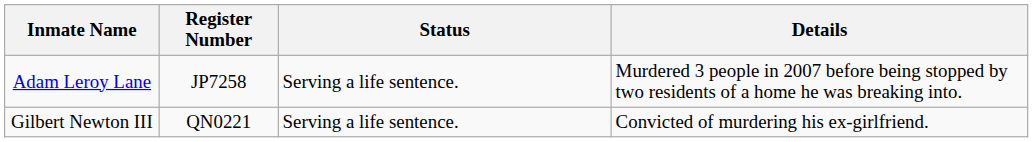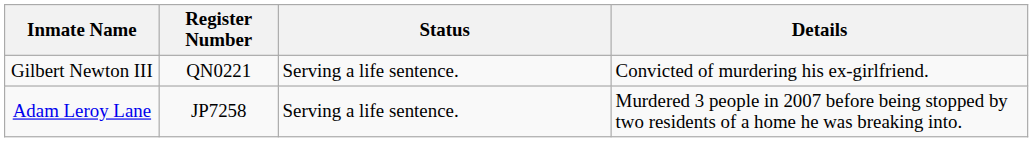 <table class="wikitable sortable">
 <tr>
 <th width=13%>Inmate Name</th>
 <th width=10%>Register Number</th>
 <th width=28%>Status</th>
 <th width=35%>Details</th>
 </tr>
 <tr>
+<td style="text-align:center;">Gilbert Newton III</td>
+<td style="text-align:center;">QN0221</td>
+<td>Serving a life sentence.</td>
+<td>Convicted of murdering his ex-girlfriend.</td>
+</tr>
+<tr>
 <td style="text-align:center;"><a href='#'>Adam Leroy Lane</a></td>
 <td style="text-align:center;">JP7258</td>
 <td>Serving a life sentence.</td>
 <td>Murdered 3 people in 2007 before being stopped by two residents of a home he was breaking into.</td>
 </tr>
-<tr>
-<td style="text-align:center;">Gilbert Newton III</td>
-<td style="text-align:center;">QN0221</td>
-<td>Serving a life sentence.</td>
-<td>Convicted of murdering his ex-girlfriend.</td>
-</tr>
 </table>
